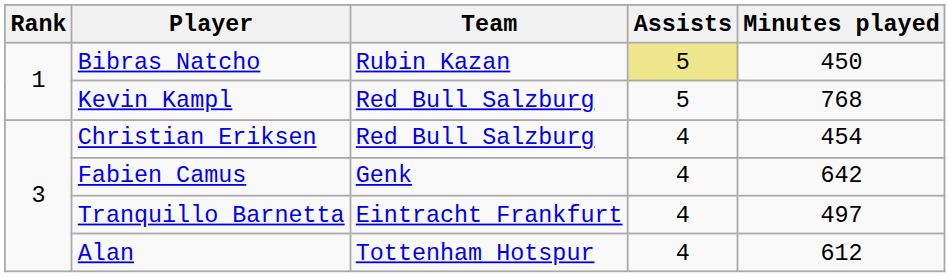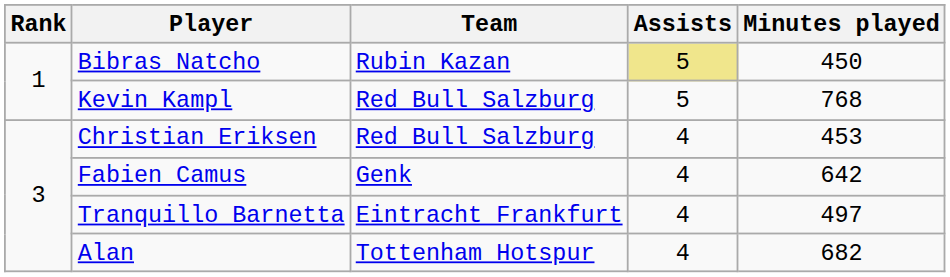 <table class="wikitable" style="text-align:center">
 <tr>
 <th>Rank</th>
 <th>Player</th>
 <th>Team</th>
 <th>Assists</th>
 <th>Minutes played</th>
 </tr>
 <tr>
 <td rowspan=2>1</td>
 <td align=left> <a href='#'>Bibras Natcho</a></td>
 <td align=left> <a href='#'>Rubin Kazan</a></td>
 <td style="background: khaki;">5</td>
 <td>450</td>
 </tr>
 <tr>
 <td align=left> <a href='#'>Kevin Kampl</a></td>
 <td align=left> <a href='#'>Red Bull Salzburg</a></td>
 <td>5</td>
 <td>768</td>
 </tr>
 <tr>
 <td rowspan=4>3</td>
 <td align=left> <a href='#'>Christian Eriksen</a></td>
 <td align=left> <a href='#'>Red Bull Salzburg</a></td>
 <td>4</td>
-<td>454</td>
+<td>453</td>
 </tr>
 <tr>
 <td align=left> <a href='#'>Fabien Camus</a></td>
 <td align=left> <a href='#'>Genk</a></td>
 <td>4</td>
 <td>642</td>
 </tr>
 <tr>
 <td align=left> <a href='#'>Tranquillo Barnetta</a></td>
 <td align=left> <a href='#'>Eintracht Frankfurt</a></td>
 <td>4</td>
 <td>497</td>
 </tr>
 <tr>
 <td align=left> <a href='#'>Alan</a></td>
 <td align=left> <a href='#'>Tottenham Hotspur</a></td>
 <td>4</td>
-<td>612</td>
+<td>682</td>
 </tr>
 </table>
